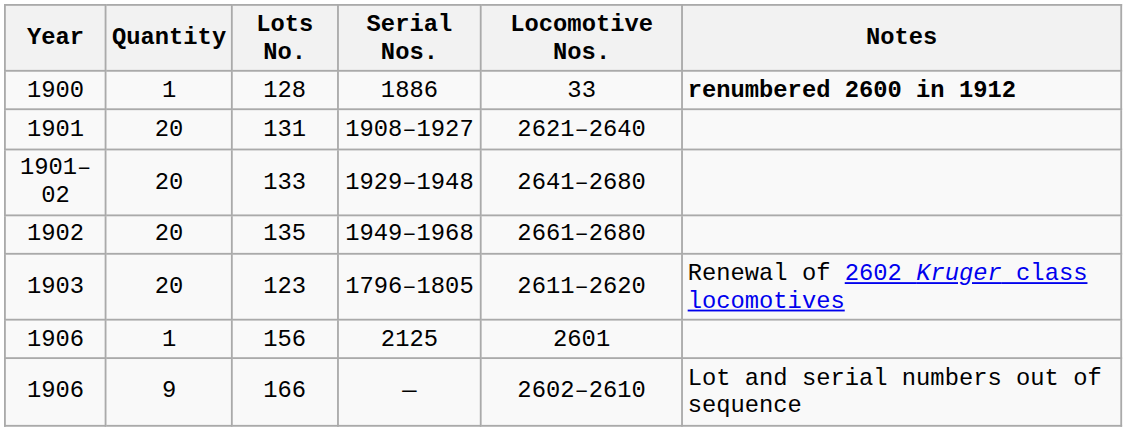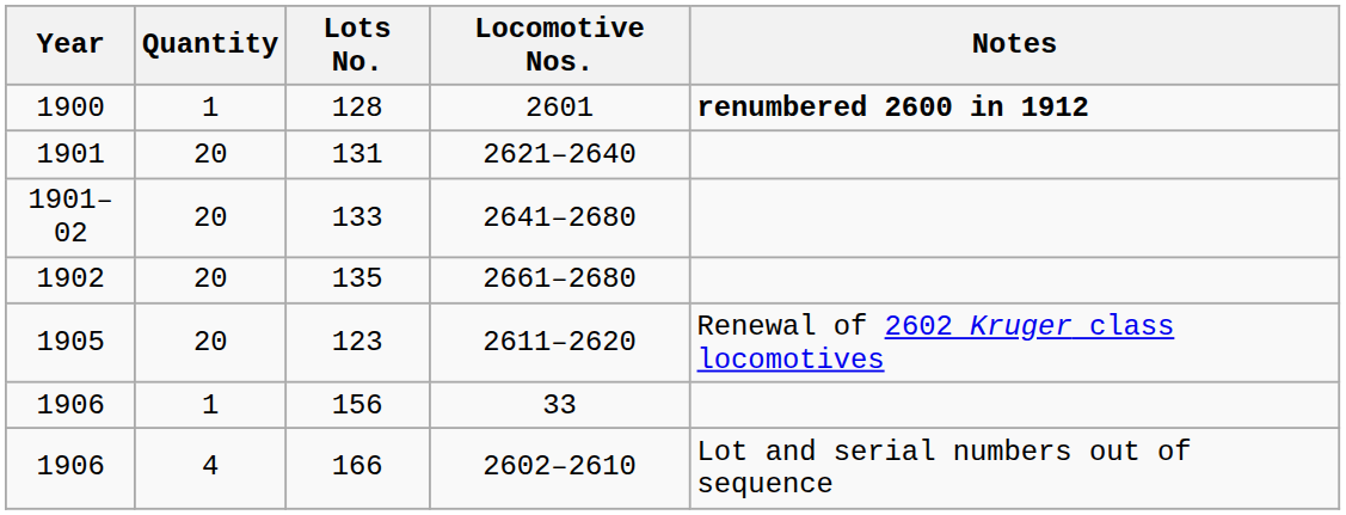 <table class="wikitable" style="text-align:center">
 <tr>
 <th>Year</th>
 <th>Quantity</th>
 <th>Lots No.</th>
-<th>Serial Nos.</th>
 <th>Locomotive Nos.</th>
 <th>Notes</th>
 </tr>
 <tr>
 <td>1900</td>
 <td>1</td>
 <td>128</td>
-<td>1886</td>
-<td>33</td>
+<td>2601</td>
 <td align=left><strong>renumbered 2600 in 1912</strong></td>
 </tr>
 <tr>
 <td>1901</td>
 <td>20</td>
 <td>131</td>
-<td>1908–1927</td>
 <td>2621–2640</td>
 <td align=left></td>
 </tr>
 <tr>
 <td>1901–02</td>
 <td>20</td>
 <td>133</td>
-<td>1929–1948</td>
 <td>2641–2680</td>
 <td align=left></td>
 </tr>
 <tr>
 <td>1902</td>
 <td>20</td>
 <td>135</td>
-<td>1949–1968</td>
 <td>2661–2680</td>
 <td align-left></td>
 </tr>
 <tr>
-<td>1903</td>
+<td>1905</td>
 <td>20</td>
 <td>123</td>
-<td>1796–1805</td>
 <td>2611–2620</td>
 <td align=left>Renewal of <a href='#'>2602 <em>Kruger</em> class locomotives</a></td>
 </tr>
 <tr>
 <td>1906</td>
 <td>1</td>
 <td>156</td>
-<td>2125</td>
-<td>2601</td>
+<td>33</td>
 <td align=left></td>
 </tr>
 <tr>
 <td>1906</td>
-<td>9</td>
+<td>4</td>
 <td>166</td>
-<td>—</td>
 <td>2602–2610</td>
 <td align=left>Lot and serial numbers out of sequence</td>
 </tr>
 </table>
